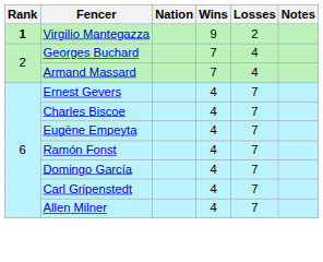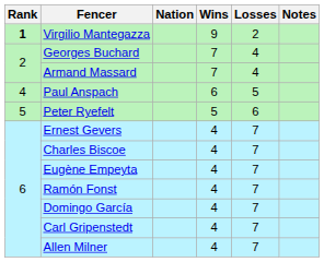 <table class="wikitable sortable" style="text-align: center;">
 <tr>
 <th>Rank</th>
 <th>Fencer</th>
 <th>Nation</th>
 <th>Wins</th>
 <th>Losses</th>
 <th>Notes</th>
 </tr>
 <tr bgcolor=bbf3bb>
 <td><strong>1</strong></td>
 <td align=left><a href='#'>Virgilio Mantegazza</a></td>
 <td align=left></td>
 <td>9</td>
 <td>2</td>
 <td></td>
 </tr>
 <tr bgcolor=bbf3bb>
 <td rowspan=2>2</td>
 <td align=left><a href='#'>Georges Buchard</a></td>
 <td align=left></td>
 <td>7</td>
 <td>4</td>
 <td></td>
 </tr>
 <tr bgcolor=bbf3bb>
 <td align=left><a href='#'>Armand Massard</a></td>
 <td align=left></td>
 <td>7</td>
 <td>4</td>
+<td></td>
+</tr>
+<tr bgcolor=bbf3bb>
+<td>4</td>
+<td align=left><a href='#'>Paul Anspach</a></td>
+<td align=left></td>
+<td>6</td>
+<td>5</td>
+<td></td>
+</tr>
+<tr bgcolor=bbf3bb>
+<td>5</td>
+<td align=left><a href='#'>Peter Ryefelt</a></td>
+<td align=left></td>
+<td>5</td>
+<td>6</td>
 <td></td>
 </tr>
 <tr bgcolor=bbf3ff>
 <td rowspan=7>6</td>
 <td align=left><a href='#'>Ernest Gevers</a></td>
 <td align=left></td>
 <td>4</td>
 <td>7</td>
 <td></td>
 </tr>
 <tr bgcolor=bbf3ff>
 <td align=left><a href='#'>Charles Biscoe</a></td>
 <td align=left></td>
 <td>4</td>
 <td>7</td>
 <td></td>
 </tr>
 <tr bgcolor=bbf3ff>
 <td align=left><a href='#'>Eugène Empeyta</a></td>
 <td align=left></td>
 <td>4</td>
 <td>7</td>
 <td></td>
 </tr>
 <tr bgcolor=bbf3ff>
 <td align=left><a href='#'>Ramón Fonst</a></td>
 <td align=left></td>
 <td>4</td>
 <td>7</td>
 <td></td>
 </tr>
 <tr bgcolor=bbf3ff>
 <td align=left><a href='#'>Domingo García</a></td>
 <td align=left></td>
 <td>4</td>
 <td>7</td>
 <td></td>
 </tr>
 <tr bgcolor=bbf3ff>
 <td align=left><a href='#'>Carl Gripenstedt</a></td>
 <td align=left></td>
 <td>4</td>
 <td>7</td>
 <td></td>
 </tr>
 <tr bgcolor=bbf3ff>
 <td align=left><a href='#'>Allen Milner</a></td>
 <td align=left></td>
 <td>4</td>
 <td>7</td>
 <td></td>
 </tr>
 </table>
